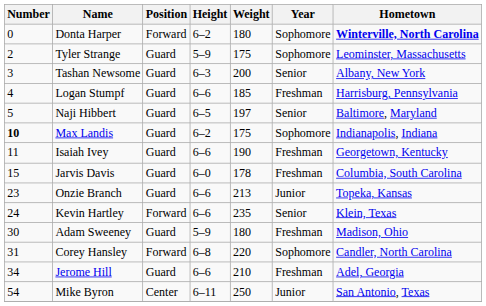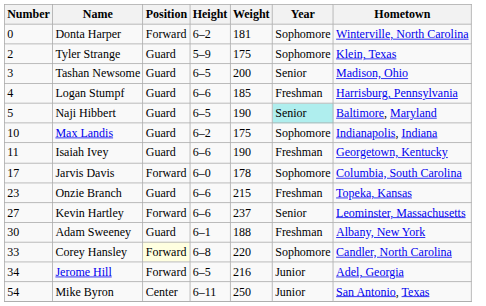 <table class="wikitable" style="font-size: 95%;">
 <tr>
 <th>Number</th>
 <th>Name</th>
 <th>Position</th>
 <th>Height</th>
 <th>Weight</th>
 <th>Year</th>
 <th>Hometown</th>
 </tr>
 <tr>
 <td>0</td>
 <td>Donta Harper</td>
 <td>Forward</td>
 <td>6–2</td>
-<td>180</td>
+<td>181</td>
 <td>Sophomore</td>
-<td><strong><a href='#'>Winterville, North Carolina</a></strong></td>
+<td><a href='#'>Winterville, North Carolina</a></td>
 </tr>
 <tr>
 <td>2</td>
 <td>Tyler Strange</td>
 <td>Guard</td>
 <td>5–9</td>
 <td>175</td>
 <td>Sophomore</td>
-<td><a href='#'>Leominster, Massachusetts</a></td>
+<td><a href='#'>Klein, Texas</a></td>
 </tr>
 <tr>
 <td>3</td>
 <td>Tashan Newsome</td>
 <td>Guard</td>
-<td>6–3</td>
+<td>6–5</td>
 <td>200</td>
 <td>Senior</td>
-<td><a href='#'>Albany, New York</a></td>
+<td><a href='#'>Madison, Ohio</a></td>
 </tr>
 <tr>
 <td>4</td>
 <td>Logan Stumpf</td>
 <td>Guard</td>
 <td>6–6</td>
 <td>185</td>
 <td>Freshman</td>
 <td><a href='#'>Harrisburg, Pennsylvania</a></td>
 </tr>
 <tr>
 <td>5</td>
 <td>Naji Hibbert</td>
 <td>Guard</td>
 <td>6–5</td>
-<td>197</td>
-<td>Senior</td>
+<td>190</td>
+<td style="background: paleturquoise;">Senior</td>
 <td><a href='#'>Baltimore</a>, <a href='#'>Maryland</a></td>
 </tr>
 <tr>
-<td><strong>10</strong></td>
+<td>10</td>
 <td><a href='#'>Max Landis</a></td>
 <td>Guard</td>
 <td>6–2</td>
 <td>175</td>
 <td>Sophomore</td>
 <td><a href='#'>Indianapolis</a>, <a href='#'>Indiana</a></td>
 </tr>
 <tr>
 <td>11</td>
 <td>Isaiah Ivey</td>
 <td>Guard</td>
 <td>6–6</td>
 <td>190</td>
 <td>Freshman</td>
 <td><a href='#'>Georgetown, Kentucky</a></td>
 </tr>
 <tr>
-<td>15</td>
+<td>17</td>
 <td>Jarvis Davis</td>
-<td>Guard</td>
+<td>Forward</td>
 <td>6–0</td>
 <td>178</td>
-<td>Freshman</td>
+<td>Sophomore</td>
 <td><a href='#'>Columbia, South Carolina</a></td>
 </tr>
 <tr>
 <td>23</td>
 <td>Onzie Branch</td>
 <td>Guard</td>
 <td>6–6</td>
-<td>213</td>
-<td>Junior</td>
+<td>215</td>
+<td>Freshman</td>
 <td><a href='#'>Topeka, Kansas</a></td>
 </tr>
 <tr>
-<td>24</td>
+<td>27</td>
 <td>Kevin Hartley</td>
 <td>Forward</td>
 <td>6–6</td>
-<td>235</td>
+<td>237</td>
 <td>Senior</td>
-<td><a href='#'>Klein, Texas</a></td>
+<td><a href='#'>Leominster, Massachusetts</a></td>
 </tr>
 <tr>
 <td>30</td>
 <td>Adam Sweeney</td>
 <td>Guard</td>
-<td>5–9</td>
-<td>180</td>
+<td>6–1</td>
+<td>188</td>
 <td>Freshman</td>
-<td><a href='#'>Madison, Ohio</a></td>
+<td><a href='#'>Albany, New York</a></td>
 </tr>
 <tr>
-<td>31</td>
+<td>33</td>
 <td>Corey Hansley</td>
-<td>Forward</td>
+<td style="background: lightyellow;">Forward</td>
 <td>6–8</td>
 <td>220</td>
 <td>Sophomore</td>
 <td><a href='#'>Candler, North Carolina</a></td>
 </tr>
 <tr>
 <td>34</td>
 <td><a href='#'>Jerome Hill</a></td>
-<td>Guard</td>
-<td>6–6</td>
-<td>210</td>
-<td>Freshman</td>
+<td>Forward</td>
+<td>6–5</td>
+<td>216</td>
+<td>Junior</td>
 <td><a href='#'>Adel, Georgia</a></td>
 </tr>
 <tr>
 <td>54</td>
 <td>Mike Byron</td>
 <td>Center</td>
 <td>6–11</td>
 <td>250</td>
 <td>Junior</td>
 <td><a href='#'>San Antonio</a>, <a href='#'>Texas</a></td>
 </tr>
 <tr>
 </tr>
 </table>
